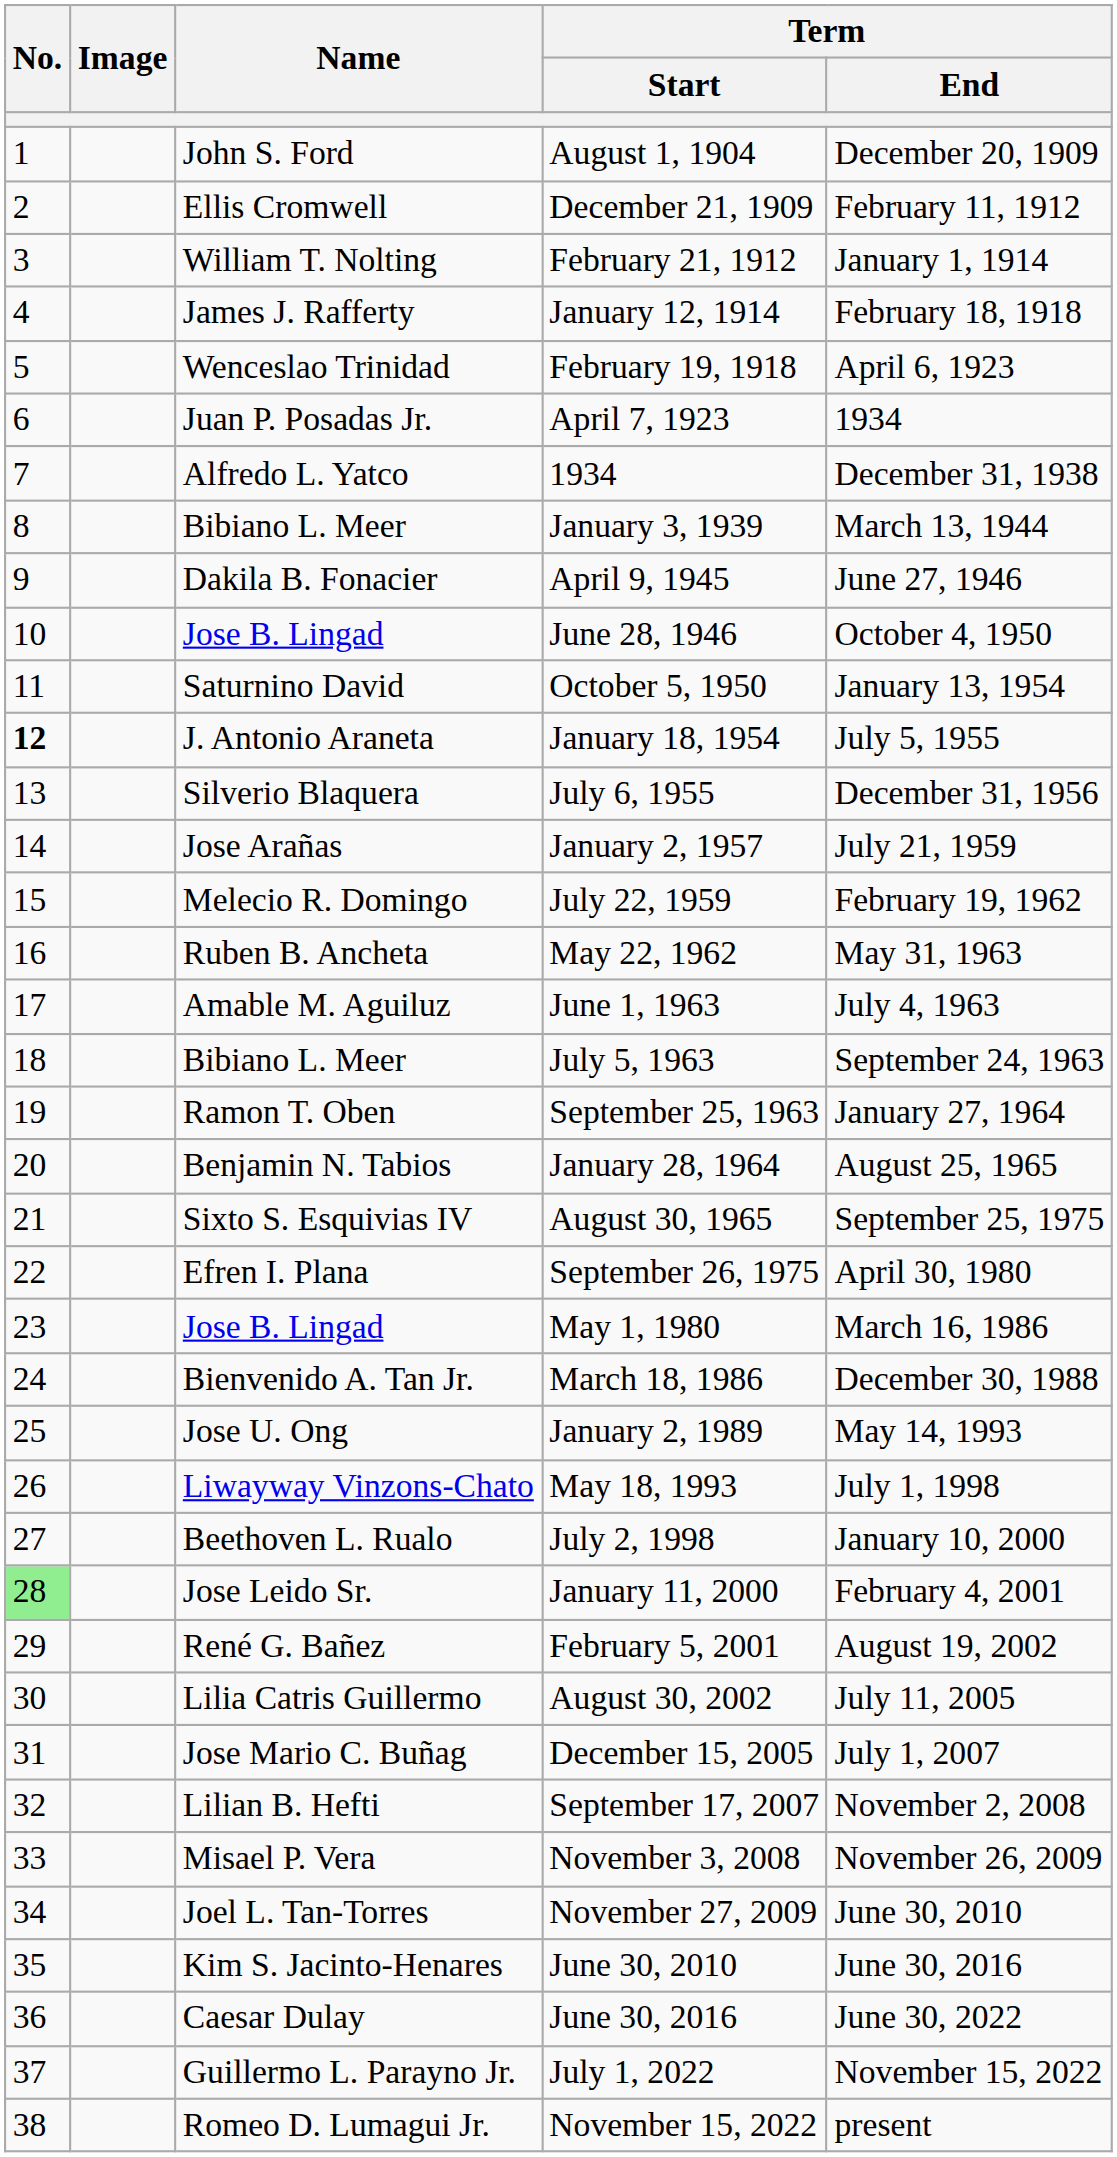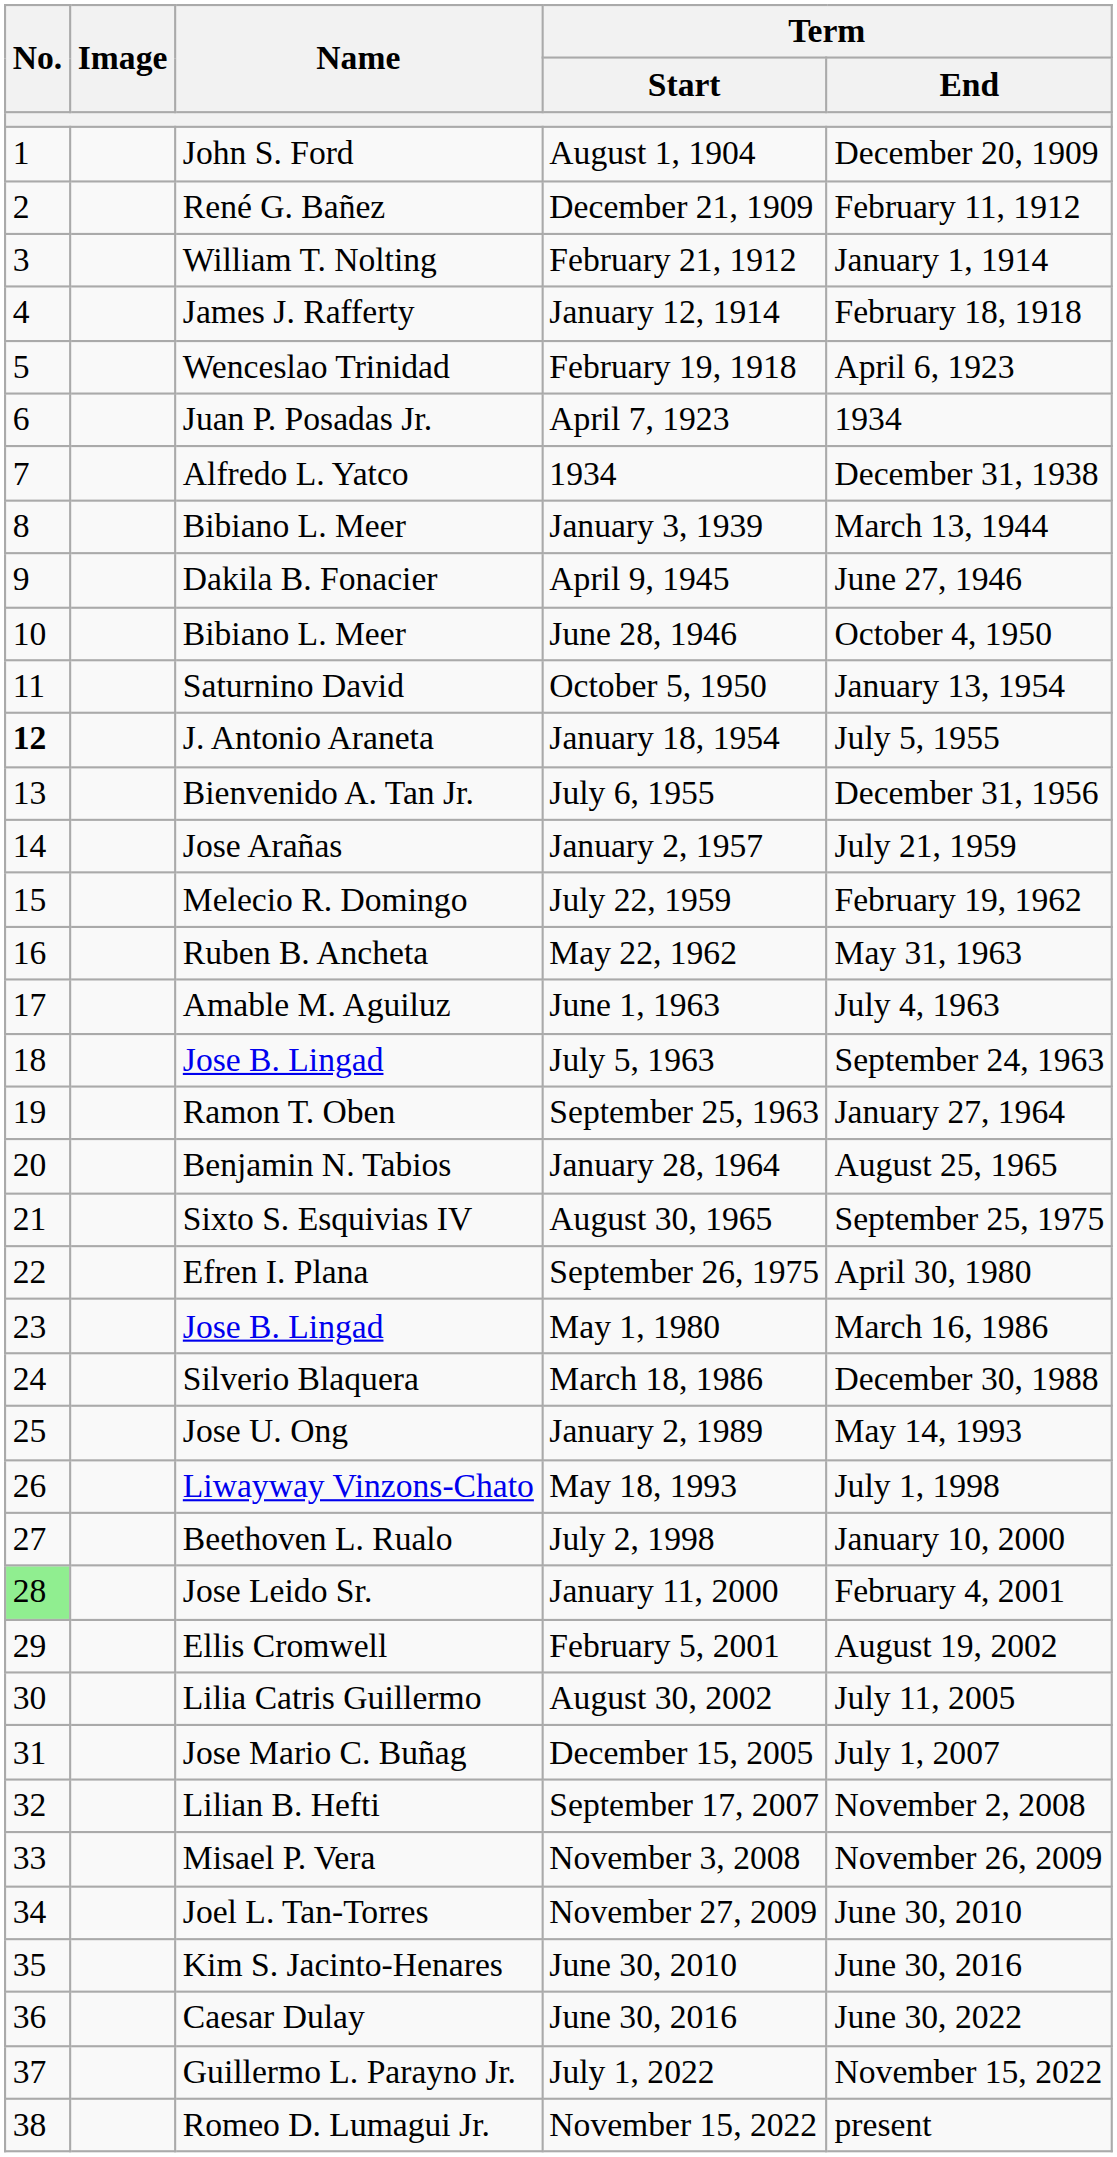 <table class="wikitable">
 <tr>
 <th rowspan=2>No.</th>
 <th rowspan=2>Image</th>
 <th rowspan=2>Name</th>
 <th colspan=2>Term</th>
 </tr>
 <tr>
 <th>Start</th>
 <th>End</th>
 </tr>
 <tr>
 <th colspan=5></th>
 </tr>
 <tr>
 <td>1</td>
 <td></td>
 <td>John S. Ford</td>
 <td>August 1, 1904</td>
 <td>December 20, 1909</td>
 </tr>
 <tr>
 <td>2</td>
 <td></td>
-<td>Ellis Cromwell</td>
+<td>René G. Bañez</td>
 <td>December 21, 1909</td>
 <td>February 11, 1912</td>
 </tr>
 <tr>
 <td>3</td>
 <td></td>
 <td>William T. Nolting</td>
 <td>February 21, 1912</td>
 <td>January 1, 1914</td>
 </tr>
 <tr>
 <td>4</td>
 <td></td>
 <td>James J. Rafferty</td>
 <td>January 12, 1914</td>
 <td>February 18, 1918</td>
 </tr>
 <tr>
 <td>5</td>
 <td></td>
 <td>Wenceslao Trinidad</td>
 <td>February 19, 1918</td>
 <td>April 6, 1923</td>
 </tr>
 <tr>
 <td>6</td>
 <td></td>
 <td>Juan P. Posadas Jr.</td>
 <td>April 7, 1923</td>
 <td>1934</td>
 </tr>
 <tr>
 <td>7</td>
 <td></td>
 <td>Alfredo L. Yatco</td>
 <td>1934</td>
 <td>December 31, 1938</td>
 </tr>
 <tr>
 <td>8</td>
 <td></td>
 <td>Bibiano L. Meer</td>
 <td>January 3, 1939</td>
 <td>March 13, 1944</td>
 </tr>
 <tr>
 <td>9</td>
 <td></td>
 <td>Dakila B. Fonacier</td>
 <td>April 9, 1945</td>
 <td>June 27, 1946</td>
 </tr>
 <tr>
 <td>10</td>
 <td></td>
-<td><a href='#'>Jose B. Lingad</a></td>
+<td>Bibiano L. Meer</td>
 <td>June 28, 1946</td>
 <td>October 4, 1950</td>
 </tr>
 <tr>
 <td>11</td>
 <td></td>
 <td>Saturnino David</td>
 <td>October 5, 1950</td>
 <td>January 13, 1954</td>
 </tr>
 <tr>
 <td><strong>12</strong></td>
 <td></td>
 <td>J. Antonio Araneta</td>
 <td>January 18, 1954</td>
 <td>July 5, 1955</td>
 </tr>
 <tr>
 <td>13</td>
 <td></td>
-<td>Silverio Blaquera</td>
+<td>Bienvenido A. Tan Jr.</td>
 <td>July 6, 1955</td>
 <td>December 31, 1956</td>
 </tr>
 <tr>
 <td>14</td>
 <td></td>
 <td>Jose Arañas</td>
 <td>January 2, 1957</td>
 <td>July 21, 1959</td>
 </tr>
 <tr>
 <td>15</td>
 <td></td>
 <td>Melecio R. Domingo</td>
 <td>July 22, 1959</td>
 <td>February 19, 1962</td>
 </tr>
 <tr>
 <td>16</td>
 <td></td>
 <td>Ruben B. Ancheta</td>
 <td>May 22, 1962</td>
 <td>May 31, 1963</td>
 </tr>
 <tr>
 <td>17</td>
 <td></td>
 <td>Amable M. Aguiluz</td>
 <td>June 1, 1963</td>
 <td>July 4, 1963</td>
 </tr>
 <tr>
 <td>18</td>
 <td></td>
-<td>Bibiano L. Meer</td>
+<td><a href='#'>Jose B. Lingad</a></td>
 <td>July 5, 1963</td>
 <td>September 24, 1963</td>
 </tr>
 <tr>
 <td>19</td>
 <td></td>
 <td>Ramon T. Oben</td>
 <td>September 25, 1963</td>
 <td>January 27, 1964</td>
 </tr>
 <tr>
 <td>20</td>
 <td></td>
 <td>Benjamin N. Tabios</td>
 <td>January 28, 1964</td>
 <td>August 25, 1965</td>
 </tr>
 <tr>
 <td>21</td>
 <td></td>
 <td>Sixto S. Esquivias IV</td>
 <td>August 30, 1965</td>
 <td>September 25, 1975</td>
 </tr>
 <tr>
 <td>22</td>
 <td></td>
 <td>Efren I. Plana</td>
 <td>September 26, 1975</td>
 <td>April 30, 1980</td>
 </tr>
 <tr>
 <td>23</td>
 <td></td>
 <td><a href='#'>Jose B. Lingad</a></td>
 <td>May 1, 1980</td>
 <td>March 16, 1986</td>
 </tr>
 <tr>
 <td>24</td>
 <td></td>
-<td>Bienvenido A. Tan Jr.</td>
+<td>Silverio Blaquera</td>
 <td>March 18, 1986</td>
 <td>December 30, 1988</td>
 </tr>
 <tr>
 <td>25</td>
 <td></td>
 <td>Jose U. Ong</td>
 <td>January 2, 1989</td>
 <td>May 14, 1993</td>
 </tr>
 <tr>
 <td>26</td>
 <td></td>
 <td><a href='#'>Liwayway Vinzons-Chato</a></td>
 <td>May 18, 1993</td>
 <td>July 1, 1998</td>
 </tr>
 <tr>
 <td>27</td>
 <td></td>
 <td>Beethoven L. Rualo</td>
 <td>July 2, 1998</td>
 <td>January 10, 2000</td>
 </tr>
 <tr>
 <td style="background: lightgreen;">28</td>
 <td></td>
 <td>Jose Leido Sr.</td>
 <td>January 11, 2000</td>
 <td>February 4, 2001</td>
 </tr>
 <tr>
 <td>29</td>
 <td></td>
-<td>René G. Bañez</td>
+<td>Ellis Cromwell</td>
 <td>February 5, 2001</td>
 <td>August 19, 2002</td>
 </tr>
 <tr>
 <td>30</td>
 <td></td>
 <td>Lilia Catris Guillermo</td>
 <td>August 30, 2002</td>
 <td>July 11, 2005</td>
 </tr>
 <tr>
 <td>31</td>
 <td></td>
 <td>Jose Mario C. Buñag</td>
 <td>December 15, 2005</td>
 <td>July 1, 2007</td>
 </tr>
 <tr>
 <td>32</td>
 <td></td>
 <td>Lilian B. Hefti</td>
 <td>September 17, 2007</td>
 <td>November 2, 2008</td>
 </tr>
 <tr>
 <td>33</td>
 <td></td>
 <td>Misael P. Vera</td>
 <td>November 3, 2008</td>
 <td>November 26, 2009</td>
 </tr>
 <tr>
 <td>34</td>
 <td></td>
 <td>Joel L. Tan-Torres</td>
 <td>November 27, 2009</td>
 <td>June 30, 2010</td>
 </tr>
 <tr>
 <td>35</td>
 <td></td>
 <td>Kim S. Jacinto-Henares</td>
 <td>June 30, 2010</td>
 <td>June 30, 2016</td>
 </tr>
 <tr>
 <td>36</td>
 <td></td>
 <td>Caesar Dulay</td>
 <td>June 30, 2016</td>
 <td>June 30, 2022</td>
 </tr>
 <tr>
 <td>37</td>
 <td></td>
 <td>Guillermo L. Parayno Jr.</td>
 <td>July 1, 2022</td>
 <td>November 15, 2022</td>
 </tr>
 <tr>
 <td>38</td>
 <td></td>
 <td>Romeo D. Lumagui Jr.</td>
 <td>November 15, 2022</td>
 <td>present</td>
 </tr>
 </table>
